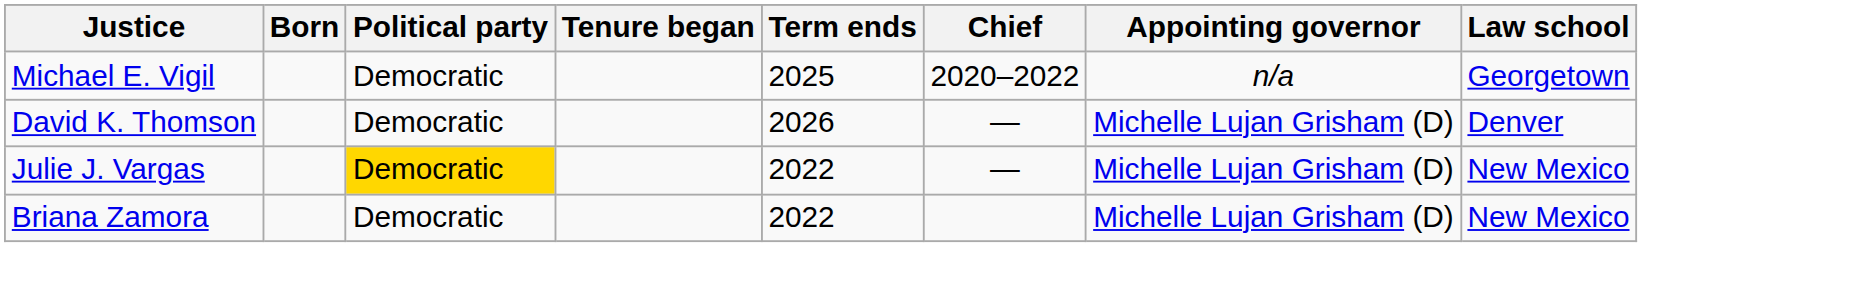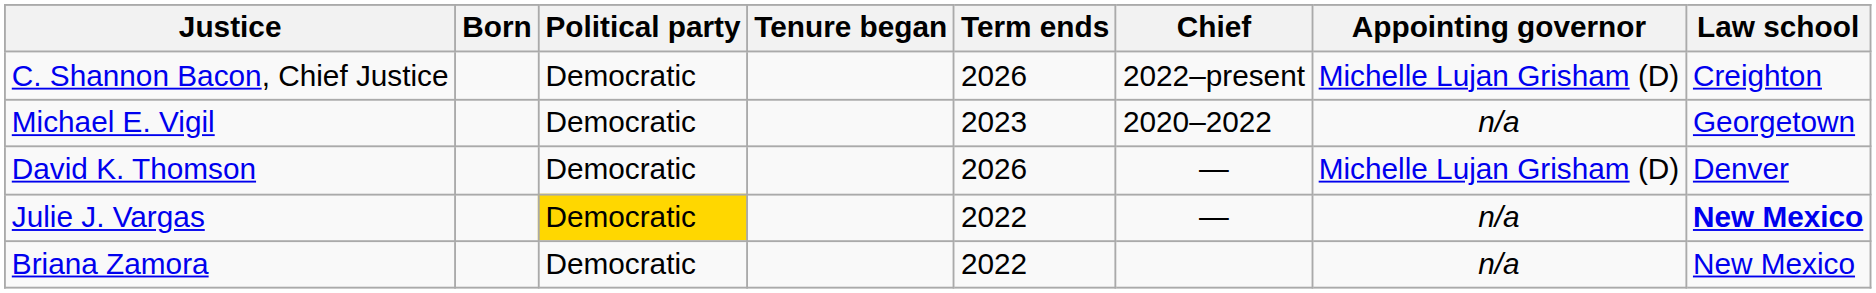 <table class="wikitable sortable">
 <tr>
 <th>Justice</th>
 <th>Born</th>
 <th>Political party</th>
 <th>Tenure began</th>
 <th>Term ends</th>
 <th>Chief</th>
 <th>Appointing governor</th>
 <th>Law school</th>
 </tr>
 <tr>
+<td><a href='#'>C. Shannon Bacon</a>, Chief Justice</td>
+<td></td>
+<td>Democratic</td>
+<td></td>
+<td>2026</td>
+<td>2022–present</td>
+<td><a href='#'>Michelle Lujan Grisham</a> (D)</td>
+<td><a href='#'>Creighton</a></td>
+</tr>
+<tr>
 <td><a href='#'>Michael E. Vigil</a></td>
 <td></td>
 <td>Democratic</td>
 <td></td>
-<td>2025</td>
+<td>2023</td>
 <td>2020–2022</td>
 <td align=center><em>n/a</em></td>
 <td><a href='#'>Georgetown</a></td>
 </tr>
 <tr>
 <td><a href='#'>David K. Thomson</a></td>
 <td></td>
 <td>Democratic</td>
 <td></td>
 <td>2026</td>
 <td align=center>—</td>
 <td><a href='#'>Michelle Lujan Grisham</a> (D)</td>
 <td><a href='#'>Denver</a></td>
 </tr>
 <tr>
 <td><a href='#'>Julie J. Vargas</a></td>
 <td></td>
 <td style="background: gold;">Democratic</td>
 <td></td>
 <td>2022</td>
 <td align=center>—</td>
-<td><a href='#'>Michelle Lujan Grisham</a> (D)</td>
-<td><a href='#'>New Mexico</a></td>
+<td align=center><em>n/a</em></td>
+<td><strong><a href='#'>New Mexico</a></strong></td>
 </tr>
 <tr>
 <td><a href='#'>Briana Zamora</a></td>
 <td></td>
 <td>Democratic</td>
 <td></td>
 <td>2022</td>
 <td align="center"></td>
-<td><a href='#'>Michelle Lujan Grisham</a> (D)</td>
+<td align=center><em>n/a</em></td>
 <td><a href='#'>New Mexico</a></td>
 </tr>
 </table>
